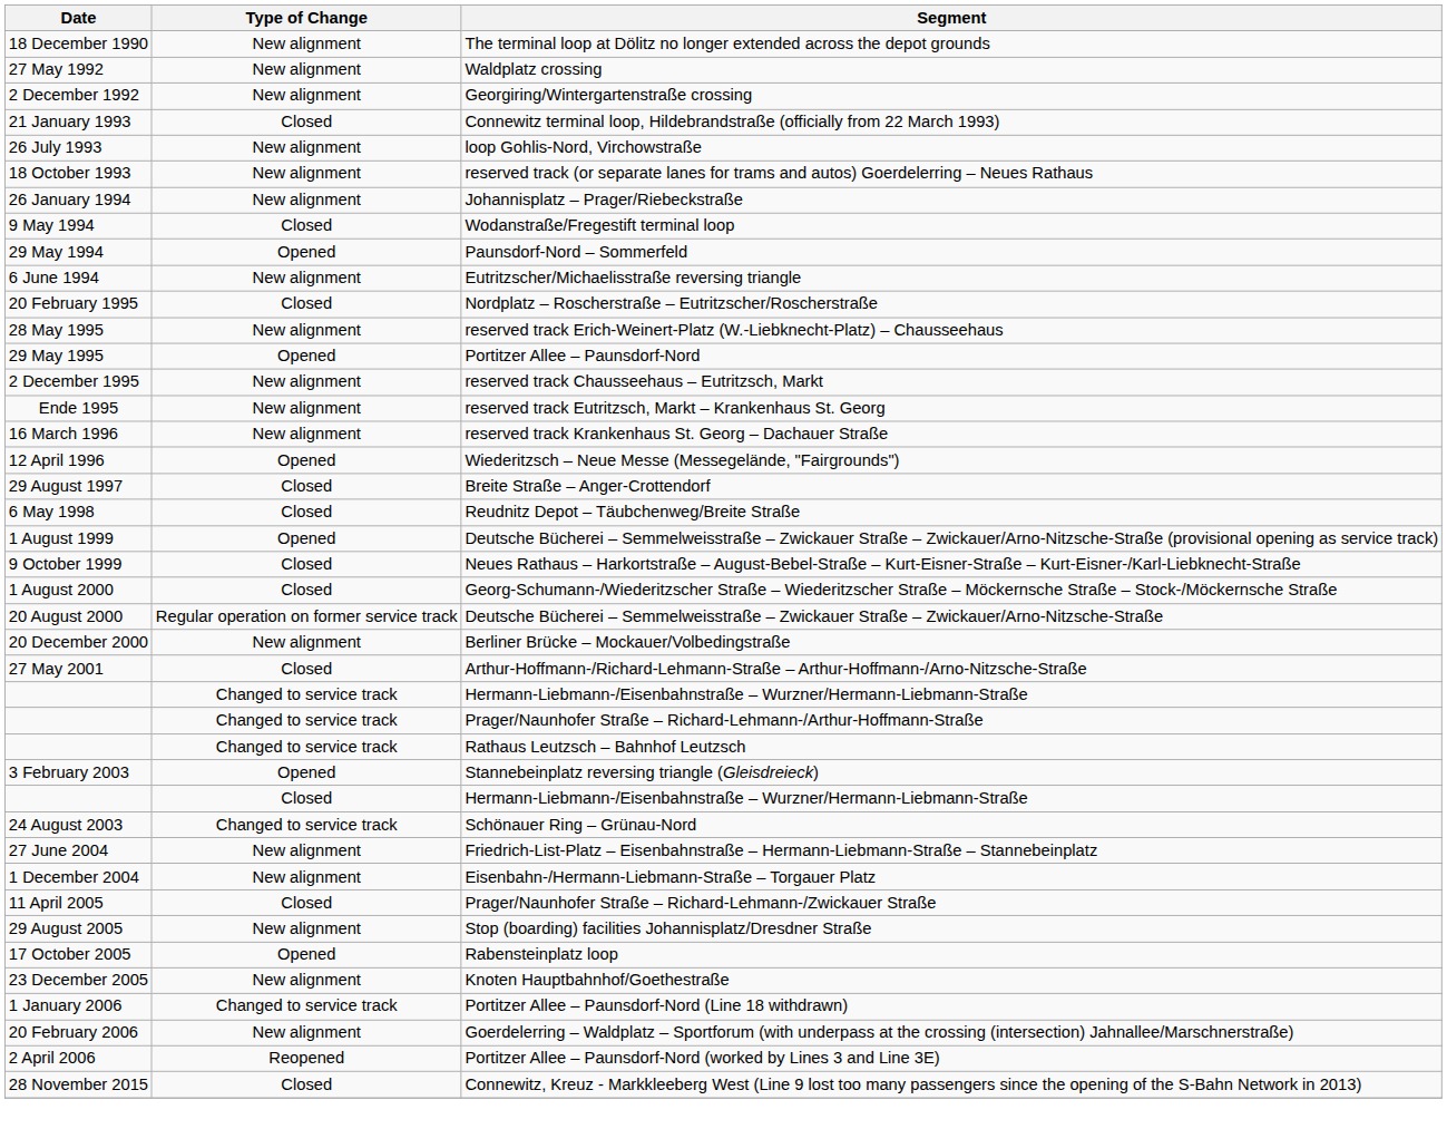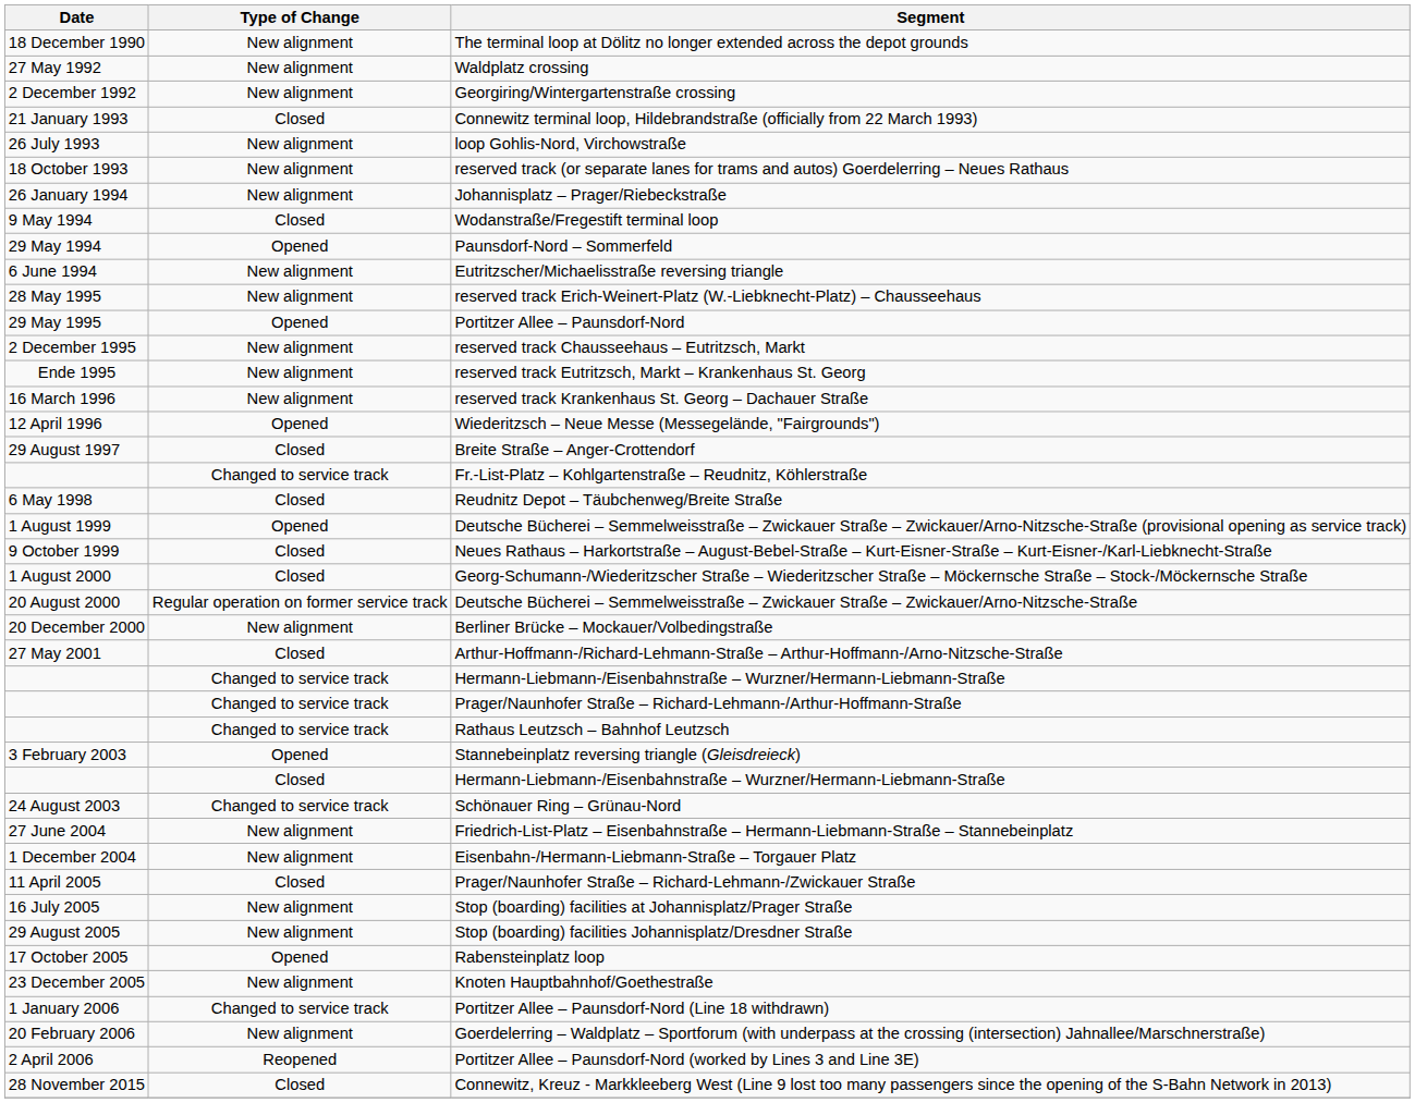 <table class="wikitable">
 <tr>
 <th>Date</th>
 <th>Type of Change</th>
 <th>Segment</th>
 </tr>
 <tr>
 <td>18 December 1990</td>
 <td align="center">New alignment</td>
 <td>The terminal loop at Dölitz no longer extended across the depot grounds</td>
 </tr>
 <tr>
 <td>27 May 1992</td>
 <td align="center">New alignment</td>
 <td>Waldplatz crossing</td>
 </tr>
 <tr>
 <td>2 December 1992</td>
 <td align="center">New alignment</td>
 <td>Georgiring/Wintergartenstraße crossing</td>
 </tr>
 <tr>
 <td>21 January 1993</td>
 <td align="center">Closed</td>
 <td>Connewitz terminal loop, Hildebrandstraße (officially from 22 March 1993)</td>
 </tr>
 <tr>
 <td>26 July 1993</td>
 <td align="center">New alignment</td>
 <td>loop Gohlis-Nord, Virchowstraße</td>
 </tr>
 <tr>
 <td>18 October 1993</td>
 <td align="center">New alignment</td>
 <td>reserved track (or separate lanes for trams and autos) Goerdelerring – Neues Rathaus</td>
 </tr>
 <tr>
 <td>26 January 1994</td>
 <td align="center">New alignment</td>
 <td>Johannisplatz – Prager/Riebeckstraße</td>
 </tr>
 <tr>
 <td>9 May 1994</td>
 <td align="center">Closed</td>
 <td>Wodanstraße/Fregestift terminal loop</td>
 </tr>
 <tr>
 <td>29 May 1994</td>
 <td align="center">Opened</td>
 <td>Paunsdorf-Nord – Sommerfeld</td>
 </tr>
 <tr>
 <td>6 June 1994</td>
 <td align="center">New alignment</td>
 <td>Eutritzscher/Michaelisstraße reversing triangle</td>
 </tr>
 <tr>
-<td>20 February 1995</td>
-<td align="center">Closed</td>
-<td>Nordplatz – Roscherstraße – Eutritzscher/Roscherstraße</td>
-</tr>
-<tr>
 <td>28 May 1995</td>
 <td align="center">New alignment</td>
 <td>reserved track Erich-Weinert-Platz (W.-Liebknecht-Platz) – Chausseehaus</td>
 </tr>
 <tr>
 <td>29 May 1995</td>
 <td align="center">Opened</td>
 <td>Portitzer Allee – Paunsdorf-Nord</td>
 </tr>
 <tr>
 <td>2 December 1995</td>
 <td align="center">New alignment</td>
 <td>reserved track Chausseehaus – Eutritzsch, Markt</td>
 </tr>
 <tr>
 <td align="center">Ende 1995</td>
 <td align="center">New alignment</td>
 <td>reserved track Eutritzsch, Markt – Krankenhaus St. Georg</td>
 </tr>
 <tr>
 <td>16 March 1996</td>
 <td align="center">New alignment</td>
 <td>reserved track Krankenhaus St. Georg – Dachauer Straße</td>
 </tr>
 <tr>
 <td>12 April 1996</td>
 <td align="center">Opened</td>
 <td>Wiederitzsch – Neue Messe (Messegelände, "Fairgrounds")</td>
 </tr>
 <tr>
 <td>29 August 1997</td>
 <td align="center">Closed</td>
 <td>Breite Straße – Anger-Crottendorf</td>
+</tr>
+<tr>
+<td></td>
+<td align="center">Changed to service track</td>
+<td>Fr.-List-Platz – Kohlgartenstraße – Reudnitz, Köhlerstraße</td>
 </tr>
 <tr>
 <td>6 May 1998</td>
 <td align="center">Closed</td>
 <td>Reudnitz Depot – Täubchenweg/Breite Straße</td>
 </tr>
 <tr>
 <td>1 August 1999</td>
 <td align="center">Opened</td>
 <td>Deutsche Bücherei – Semmelweisstraße – Zwickauer Straße – Zwickauer/Arno-Nitzsche-Straße (provisional opening as service track)</td>
 </tr>
 <tr>
 <td>9 October 1999</td>
 <td align="center">Closed</td>
 <td>Neues Rathaus – Harkortstraße – August-Bebel-Straße – Kurt-Eisner-Straße – Kurt-Eisner-/Karl-Liebknecht-Straße</td>
 </tr>
 <tr>
 <td>1 August 2000</td>
 <td align="center">Closed</td>
 <td>Georg-Schumann-/Wiederitzscher Straße – Wiederitzscher Straße – Möckernsche Straße – Stock-/Möckernsche Straße</td>
 </tr>
 <tr>
 <td>20 August 2000</td>
 <td align="center">Regular operation on former service track</td>
 <td>Deutsche Bücherei – Semmelweisstraße – Zwickauer Straße – Zwickauer/Arno-Nitzsche-Straße</td>
 </tr>
 <tr>
 <td>20 December 2000</td>
 <td align="center">New alignment</td>
 <td>Berliner Brücke – Mockauer/Volbedingstraße</td>
 </tr>
 <tr>
 <td>27 May 2001</td>
 <td align="center">Closed</td>
 <td>Arthur-Hoffmann-/Richard-Lehmann-Straße – Arthur-Hoffmann-/Arno-Nitzsche-Straße</td>
 </tr>
 <tr>
 <td></td>
 <td align="center">Changed to service track</td>
 <td>Hermann-Liebmann-/Eisenbahnstraße – Wurzner/Hermann-Liebmann-Straße</td>
 </tr>
 <tr>
 <td></td>
 <td align="center">Changed to service track</td>
 <td>Prager/Naunhofer Straße – Richard-Lehmann-/Arthur-Hoffmann-Straße</td>
 </tr>
 <tr>
 <td></td>
 <td align="center">Changed to service track</td>
 <td>Rathaus Leutzsch – Bahnhof Leutzsch</td>
 </tr>
 <tr>
 <td>3 February 2003</td>
 <td align="center">Opened</td>
 <td>Stannebeinplatz reversing triangle (<em>Gleisdreieck</em>)</td>
 </tr>
 <tr>
 <td></td>
 <td align="center">Closed</td>
 <td>Hermann-Liebmann-/Eisenbahnstraße – Wurzner/Hermann-Liebmann-Straße</td>
 </tr>
 <tr>
 <td>24 August 2003</td>
 <td align="center">Changed to service track</td>
 <td>Schönauer Ring – Grünau-Nord</td>
 </tr>
 <tr>
 <td>27 June 2004</td>
 <td align="center">New alignment</td>
 <td>Friedrich-List-Platz – Eisenbahnstraße – Hermann-Liebmann-Straße – Stannebeinplatz</td>
 </tr>
 <tr>
 <td>1 December 2004</td>
 <td align="center">New alignment</td>
 <td>Eisenbahn-/Hermann-Liebmann-Straße – Torgauer Platz</td>
 </tr>
 <tr>
 <td>11 April 2005</td>
 <td align="center">Closed</td>
 <td>Prager/Naunhofer Straße – Richard-Lehmann-/Zwickauer Straße</td>
 </tr>
 <tr>
+<td>16 July 2005</td>
+<td align="center">New alignment</td>
+<td>Stop (boarding) facilities at Johannisplatz/Prager Straße</td>
+</tr>
+<tr>
 <td>29 August 2005</td>
 <td align="center">New alignment</td>
 <td>Stop (boarding) facilities Johannisplatz/Dresdner Straße</td>
 </tr>
 <tr>
 <td>17 October 2005</td>
 <td align="center">Opened</td>
 <td>Rabensteinplatz loop</td>
 </tr>
 <tr>
 <td>23 December 2005</td>
 <td align="center">New alignment</td>
 <td>Knoten Hauptbahnhof/Goethestraße</td>
 </tr>
 <tr>
 <td>1 January 2006</td>
 <td align="center">Changed to service track</td>
 <td>Portitzer Allee – Paunsdorf-Nord (Line 18 withdrawn)</td>
 </tr>
 <tr>
 <td>20 February 2006</td>
 <td align="center">New alignment</td>
 <td>Goerdelerring – Waldplatz – Sportforum (with underpass at the crossing (intersection) Jahnallee/Marschnerstraße)</td>
 </tr>
 <tr>
 <td>2 April 2006</td>
 <td align="center">Reopened</td>
 <td>Portitzer Allee – Paunsdorf-Nord (worked by Lines 3 and Line 3E)</td>
 </tr>
 <tr>
 <td>28 November 2015</td>
 <td align="center">Closed</td>
 <td>Connewitz, Kreuz - Markkleeberg West (Line 9 lost too many passengers since the opening of the S-Bahn Network in 2013)</td>
 </tr>
 <tr>
 </tr>
 </table>
